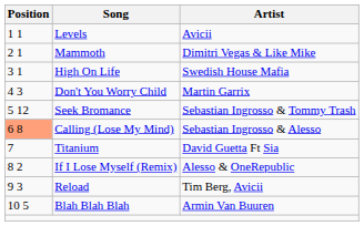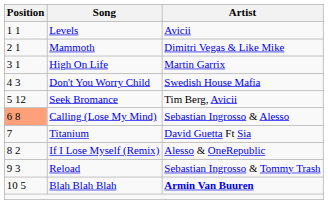 <table class="wikitable sortable mw-collapsible mw-collapsed">
 <tr>
 <th>Position</th>
 <th>Song</th>
 <th>Artist</th>
 </tr>
 <tr>
 <td>1  1</td>
 <td><a href='#'>Levels</a></td>
 <td><a href='#'>Avicii</a></td>
 </tr>
 <tr>
 <td>2 1</td>
 <td><a href='#'>Mammoth</a></td>
 <td><a href='#'>Dimitri Vegas & Like Mike</a></td>
 </tr>
 <tr>
 <td>3  1</td>
 <td><a href='#'>High On Life</a></td>
-<td><a href='#'>Swedish House Mafia</a></td>
+<td><a href='#'>Martin Garrix</a></td>
 </tr>
 <tr>
 <td>4    3</td>
 <td><a href='#'>Don't You Worry Child</a></td>
-<td><a href='#'>Martin Garrix</a></td>
+<td><a href='#'>Swedish House Mafia</a></td>
 </tr>
 <tr>
 <td>5   12</td>
 <td><a href='#'>Seek Bromance</a></td>
-<td><a href='#'>Sebastian Ingrosso</a> & <a href='#'>Tommy Trash</a></td>
+<td>Tim Berg, <a href='#'>Avicii</a></td>
 </tr>
 <tr>
 <td style="background: lightsalmon;">6   8</td>
 <td><a href='#'>Calling (Lose My Mind)</a></td>
 <td><a href='#'>Sebastian Ingrosso</a> & <a href='#'>Alesso</a></td>
 </tr>
 <tr>
 <td>7    </td>
 <td><a href='#'>Titanium</a></td>
 <td><a href='#'>David Guetta</a> Ft <a href='#'>Sia</a></td>
 </tr>
 <tr>
 <td>8    2</td>
 <td><a href='#'>If I Lose Myself (Remix)</a></td>
 <td><a href='#'>Alesso</a> & <a href='#'>OneRepublic</a></td>
 </tr>
 <tr>
 <td>9    3</td>
 <td><a href='#'>Reload</a></td>
-<td>Tim Berg, <a href='#'>Avicii</a></td>
+<td><a href='#'>Sebastian Ingrosso</a> & <a href='#'>Tommy Trash</a></td>
 </tr>
 <tr>
 <td>10   5</td>
 <td><a href='#'>Blah Blah Blah</a></td>
-<td><a href='#'>Armin Van Buuren</a></td>
+<td><strong><a href='#'>Armin Van Buuren</a></strong></td>
 </tr>
 <tr>
 <td colspan="3"></td>
 </tr>
 </table>
